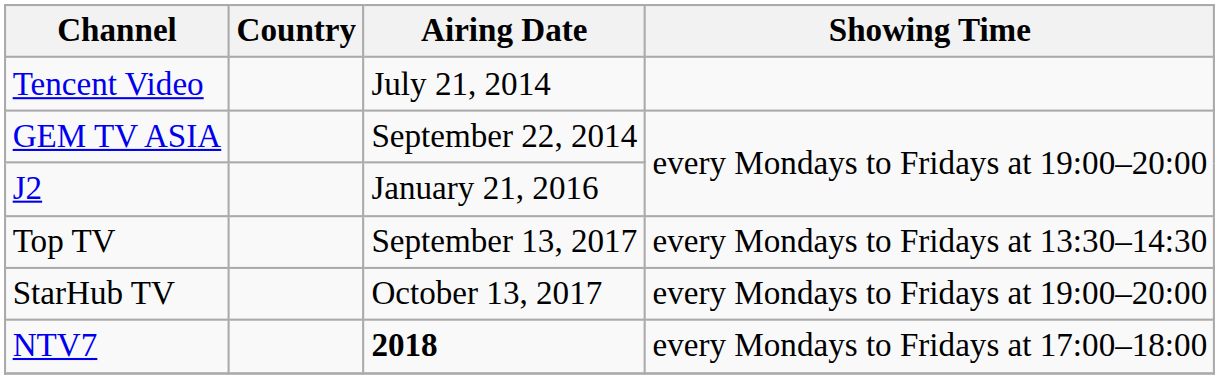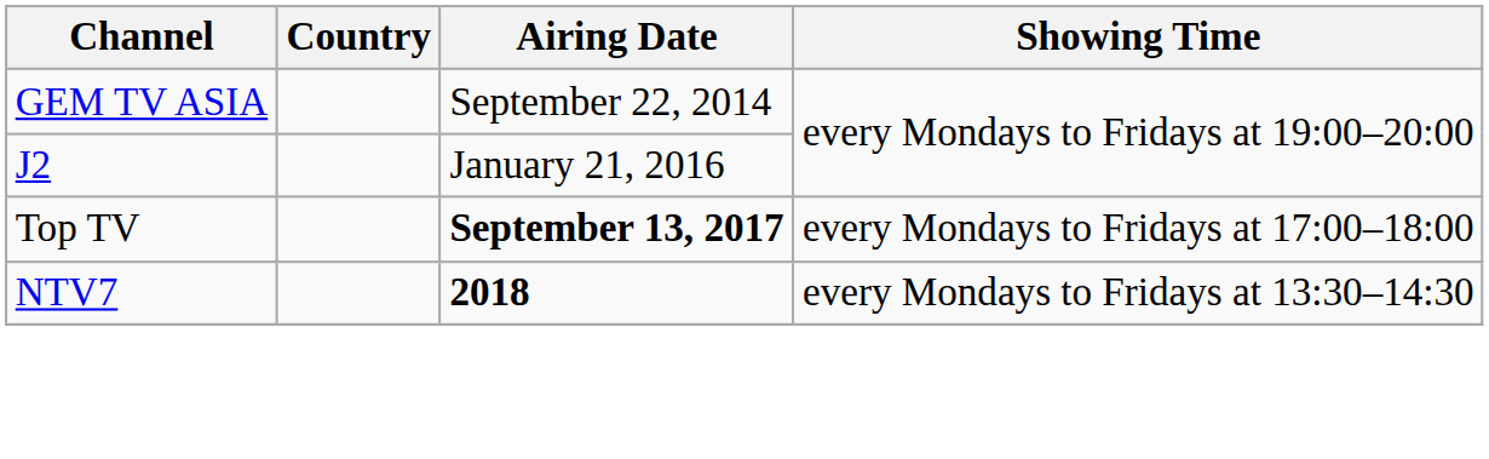 <table class="wikitable">
 <tr>
 <th>Channel</th>
 <th>Country</th>
 <th>Airing Date</th>
 <th>Showing Time</th>
-</tr>
-<tr>
-<td><a href='#'>Tencent Video</a></td>
-<td></td>
-<td>July 21, 2014</td>
-<td></td>
 </tr>
 <tr>
 <td><a href='#'>GEM TV ASIA</a></td>
 <td></td>
 <td>September 22, 2014</td>
 <td rowspan="2">every Mondays to Fridays at 19:00–20:00</td>
 </tr>
 <tr>
 <td><a href='#'>J2</a></td>
 <td></td>
 <td>January 21, 2016</td>
 </tr>
 <tr>
 <td>Top TV</td>
 <td></td>
-<td>September 13, 2017</td>
-<td>every Mondays to Fridays at 13:30–14:30</td>
-</tr>
-<tr>
-<td>StarHub TV</td>
-<td></td>
-<td>October 13, 2017</td>
-<td>every Mondays to Fridays at 19:00–20:00</td>
+<td><strong>September 13, 2017</strong></td>
+<td>every Mondays to Fridays at 17:00–18:00</td>
 </tr>
 <tr>
 <td><a href='#'>NTV7</a></td>
 <td></td>
 <td><strong>2018</strong></td>
-<td>every Mondays to Fridays at 17:00–18:00</td>
+<td>every Mondays to Fridays at 13:30–14:30</td>
 </tr>
 <tr>
 </tr>
 </table>
